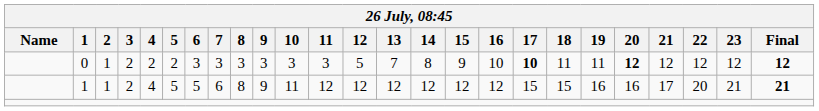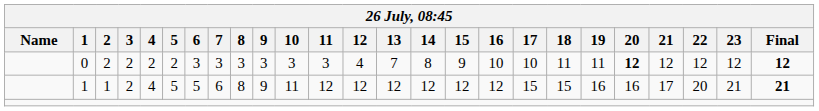 <table class=wikitable style="text-align:center; width: 55%">
 <tr>
 <th colspan=28><em>26 July, 08:45</em></th>
 </tr>
 <tr>
 <th>Name</th>
 <th>1</th>
 <th>2</th>
 <th>3</th>
 <th>4</th>
 <th>5</th>
 <th>6</th>
 <th>7</th>
 <th>8</th>
 <th>9</th>
 <th>10</th>
 <th>11</th>
 <th>12</th>
 <th>13</th>
 <th>14</th>
 <th>15</th>
 <th>16</th>
 <th>17</th>
 <th>18</th>
 <th>19</th>
 <th>20</th>
 <th>21</th>
 <th>22</th>
 <th>23</th>
 <th>Final</th>
 </tr>
 <tr>
 <td align=left></td>
 <td>0</td>
-<td>1</td>
+<td>2</td>
 <td>2</td>
 <td>2</td>
 <td>2</td>
 <td>3</td>
 <td>3</td>
 <td>3</td>
 <td>3</td>
 <td>3</td>
 <td>3</td>
-<td>5</td>
+<td>4</td>
 <td>7</td>
 <td>8</td>
 <td>9</td>
 <td>10</td>
-<td><strong>10</strong></td>
+<td>10</td>
 <td>11</td>
 <td>11</td>
 <td><strong>12</strong></td>
 <td>12</td>
 <td>12</td>
 <td>12</td>
 <td><strong>12</strong></td>
 </tr>
 <tr>
 <td align=left><strong></strong></td>
 <td>1</td>
 <td>1</td>
 <td>2</td>
 <td>4</td>
 <td>5</td>
 <td>5</td>
 <td>6</td>
 <td>8</td>
 <td>9</td>
 <td>11</td>
 <td>12</td>
 <td>12</td>
 <td>12</td>
 <td>12</td>
 <td>12</td>
 <td>12</td>
 <td>15</td>
 <td>15</td>
 <td>16</td>
 <td>16</td>
 <td>17</td>
 <td>20</td>
 <td>21</td>
 <td><strong>21</strong></td>
 </tr>
 <tr>
 <td colspan=28></td>
 </tr>
 </table>
